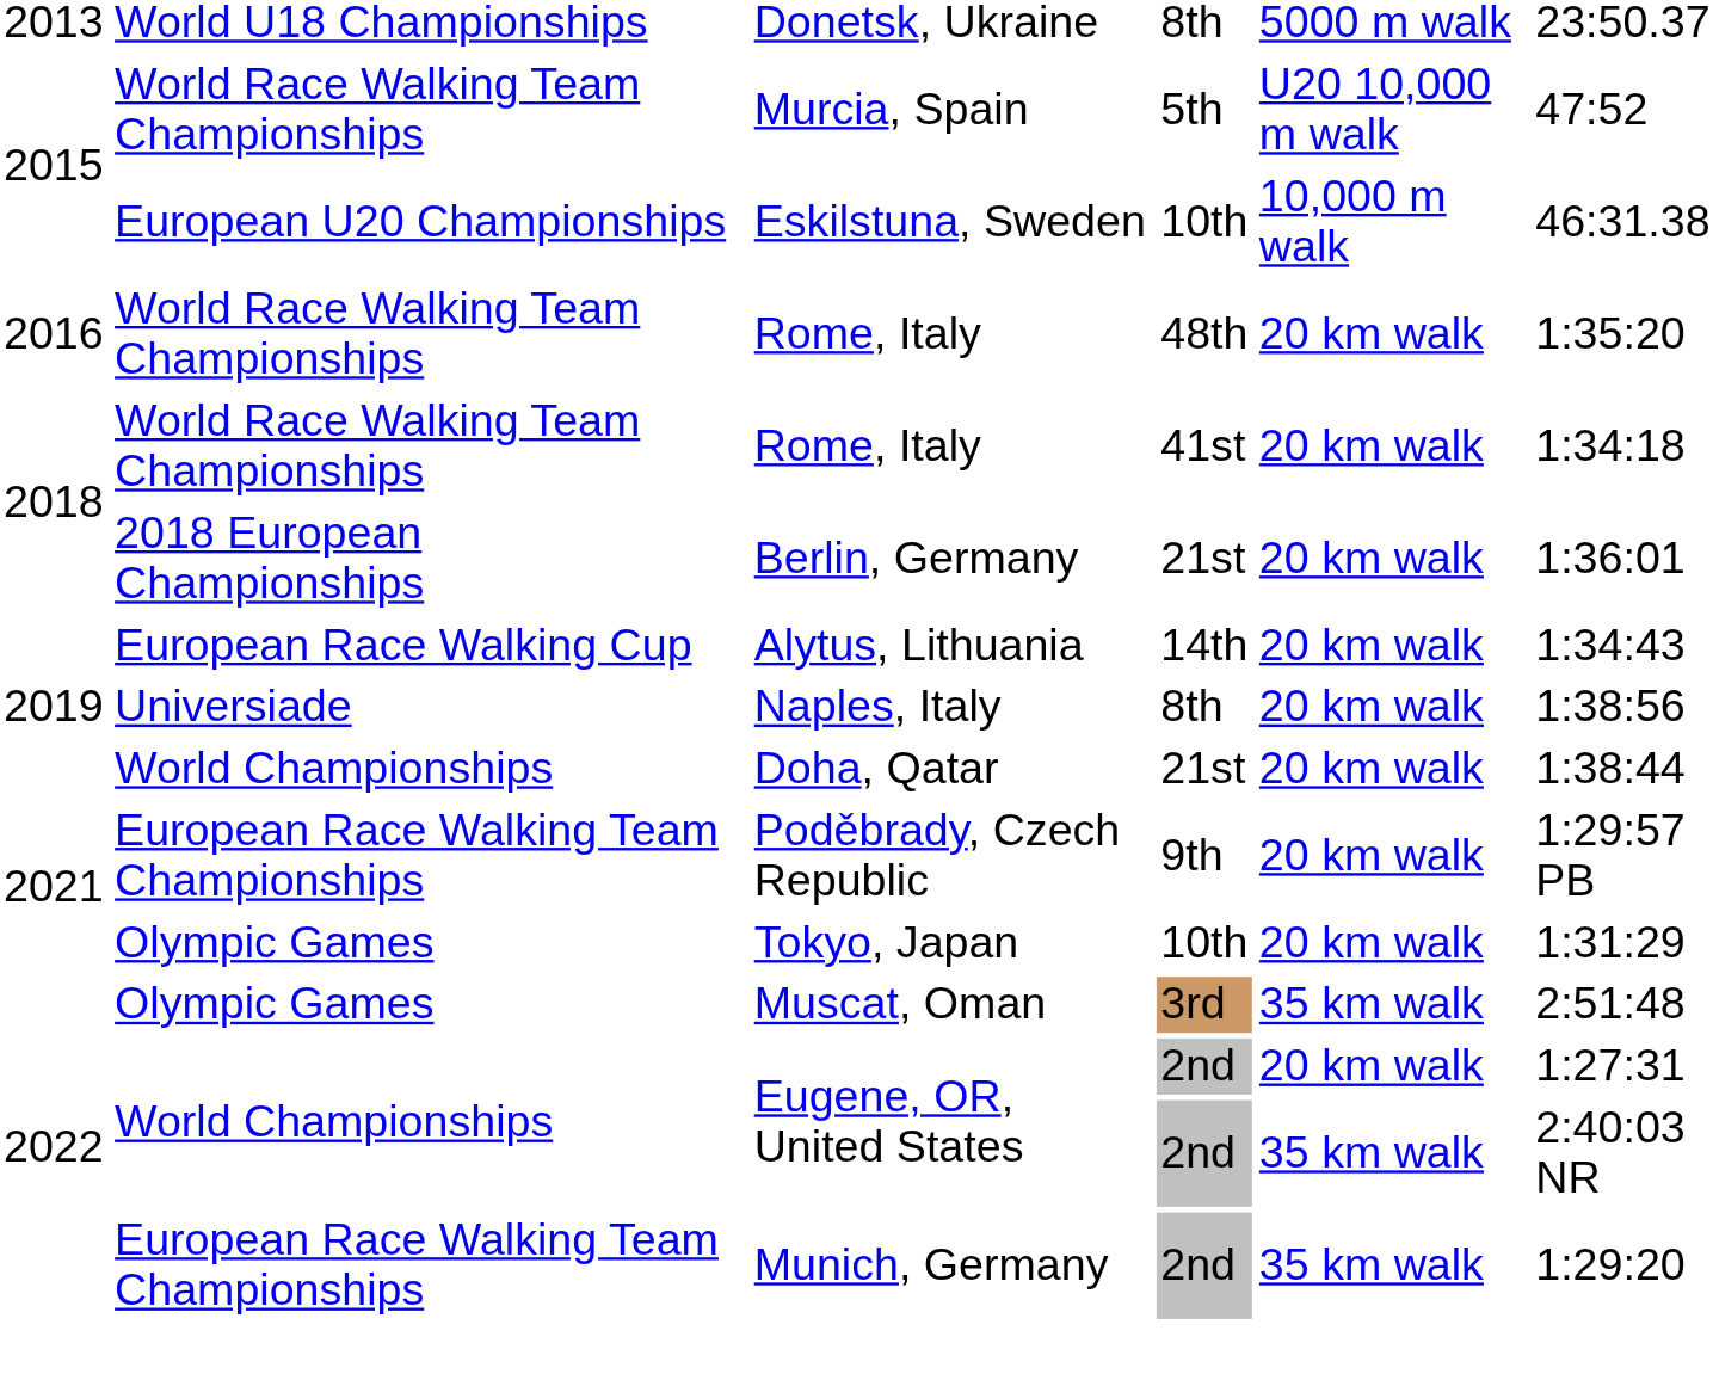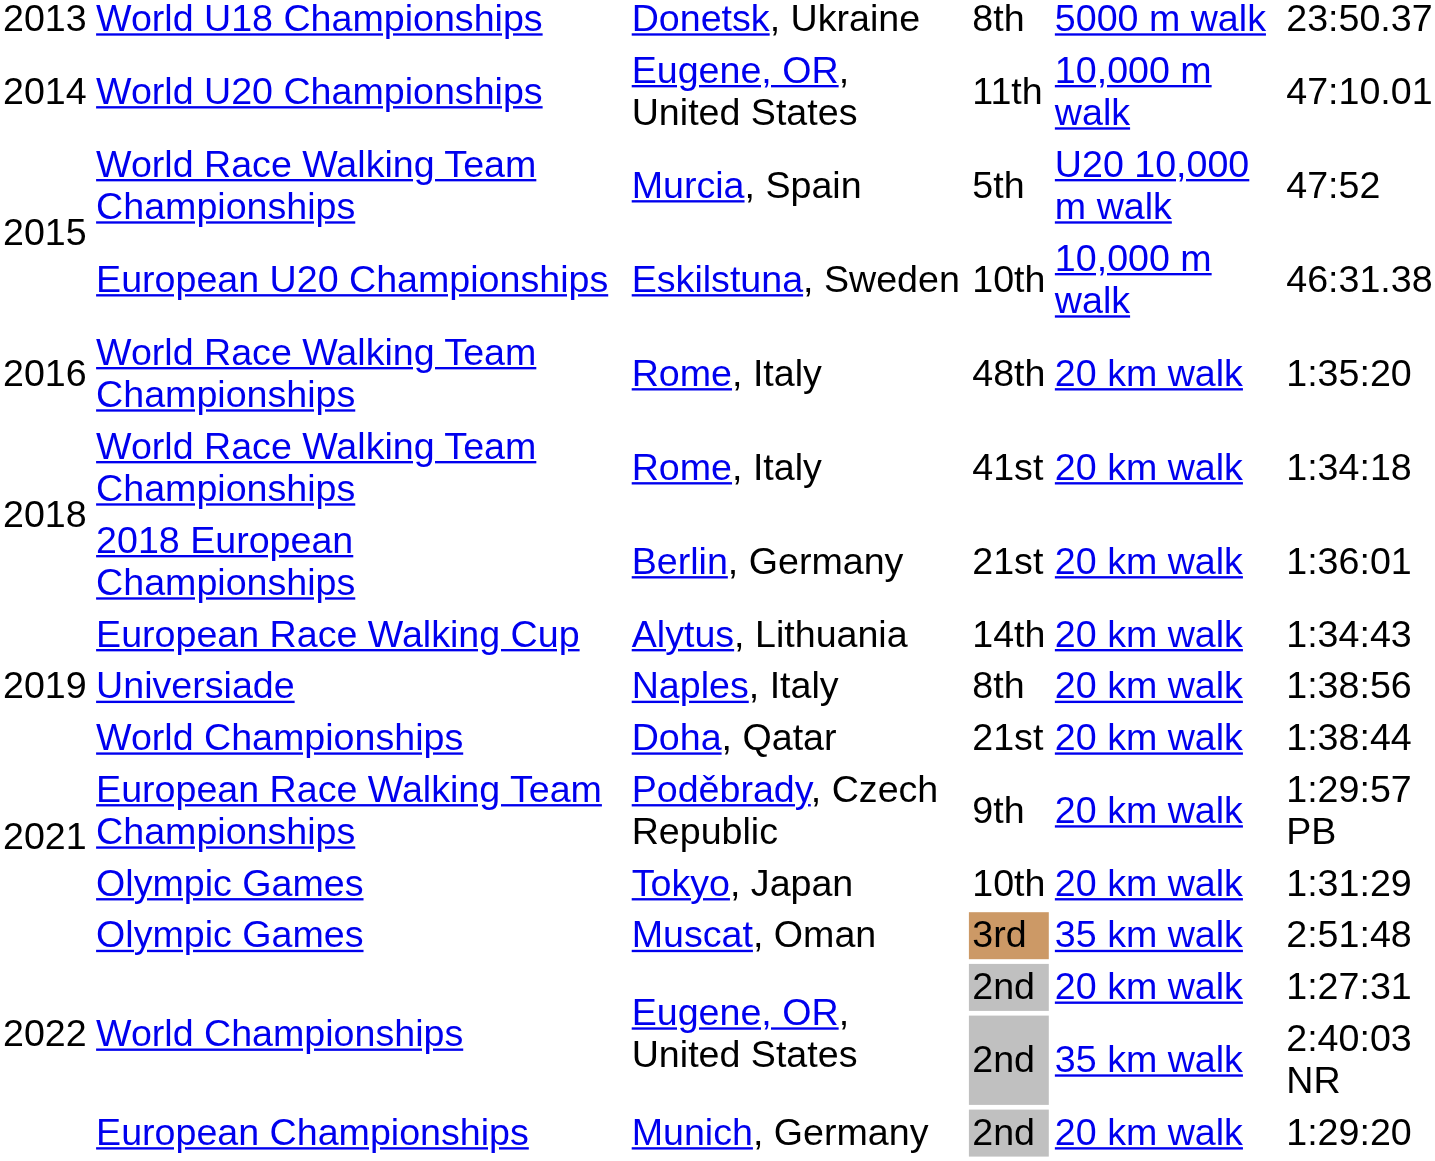 <table>
 <tr>
 <td>2013</td>
 <td><a href='#'>World U18 Championships</a></td>
 <td><a href='#'>Donetsk</a>, Ukraine</td>
 <td>8th</td>
 <td><a href='#'>5000 m walk</a></td>
 <td>23:50.37</td>
+</tr>
+<tr>
+<td>2014</td>
+<td><a href='#'>World U20 Championships</a></td>
+<td><a href='#'>Eugene, OR</a>, United States</td>
+<td>11th</td>
+<td><a href='#'>10,000 m walk</a></td>
+<td>47:10.01 </td>
 </tr>
 <tr>
 <td rowspan=2>2015</td>
 <td><a href='#'>World Race Walking Team Championships</a></td>
 <td><a href='#'>Murcia</a>, Spain</td>
 <td>5th</td>
 <td><a href='#'>U20 10,000 m walk</a></td>
 <td>47:52</td>
 </tr>
 <tr>
 <td><a href='#'>European U20 Championships</a></td>
 <td><a href='#'>Eskilstuna</a>, Sweden</td>
 <td>10th</td>
 <td><a href='#'>10,000 m walk</a></td>
 <td>46:31.38</td>
 </tr>
 <tr>
 <td>2016</td>
 <td><a href='#'>World Race Walking Team Championships</a></td>
 <td><a href='#'>Rome</a>, Italy</td>
 <td>48th</td>
 <td><a href='#'>20 km walk</a></td>
 <td>1:35:20</td>
 </tr>
 <tr>
 <td rowspan=2>2018</td>
 <td><a href='#'>World Race Walking Team Championships</a></td>
 <td><a href='#'>Rome</a>, Italy</td>
 <td>41st</td>
 <td><a href='#'>20 km walk</a></td>
 <td>1:34:18</td>
 </tr>
 <tr>
 <td><a href='#'>2018 European Championships</a></td>
 <td><a href='#'>Berlin</a>, Germany</td>
 <td>21st</td>
 <td><a href='#'>20 km walk</a></td>
 <td>1:36:01</td>
 </tr>
 <tr>
 <td rowspan=3>2019</td>
 <td><a href='#'>European Race Walking Cup</a></td>
 <td><a href='#'>Alytus</a>, Lithuania</td>
 <td>14th</td>
 <td><a href='#'>20 km walk</a></td>
 <td>1:34:43</td>
 </tr>
 <tr>
 <td><a href='#'>Universiade</a></td>
 <td><a href='#'>Naples</a>, Italy</td>
 <td>8th</td>
 <td><a href='#'>20 km walk</a></td>
 <td>1:38:56</td>
 </tr>
 <tr>
 <td><a href='#'>World Championships</a></td>
 <td><a href='#'>Doha</a>, Qatar</td>
 <td>21st</td>
 <td><a href='#'>20 km walk</a></td>
 <td>1:38:44</td>
 </tr>
 <tr>
 <td rowspan=2>2021</td>
 <td><a href='#'>European Race Walking Team Championships</a></td>
 <td><a href='#'>Poděbrady</a>, Czech Republic</td>
 <td>9th</td>
 <td><a href='#'>20 km walk</a></td>
 <td>1:29:57 PB</td>
 </tr>
 <tr>
 <td><a href='#'>Olympic Games</a></td>
 <td><a href='#'>Tokyo</a>, Japan</td>
 <td>10th</td>
 <td><a href='#'>20 km walk</a></td>
 <td>1:31:29</td>
 </tr>
 <tr>
 <td rowspan=4>2022</td>
 <td><a href='#'>Olympic Games</a></td>
 <td><a href='#'>Muscat</a>, Oman</td>
 <td bgcolor=cc9966>3rd</td>
 <td><a href='#'>35 km walk</a></td>
 <td>2:51:48 </td>
 </tr>
 <tr>
 <td rowspan=2><a href='#'>World Championships</a></td>
 <td rowspan=2><a href='#'>Eugene, OR</a>, United States</td>
 <td bgcolor=silver>2nd</td>
 <td><a href='#'>20 km walk</a></td>
 <td>1:27:31 </td>
 </tr>
 <tr>
 <td bgcolor=silver>2nd</td>
 <td><a href='#'>35 km walk</a></td>
 <td>2:40:03 NR</td>
 </tr>
 <tr>
-<td><a href='#'>European Race Walking Team Championships</a></td>
+<td><a href='#'>European Championships</a></td>
 <td><a href='#'>Munich</a>, Germany</td>
 <td bgcolor=silver>2nd</td>
-<td><a href='#'>35 km walk</a></td>
+<td><a href='#'>20 km walk</a></td>
 <td>1:29:20</td>
 </tr>
 </table>
